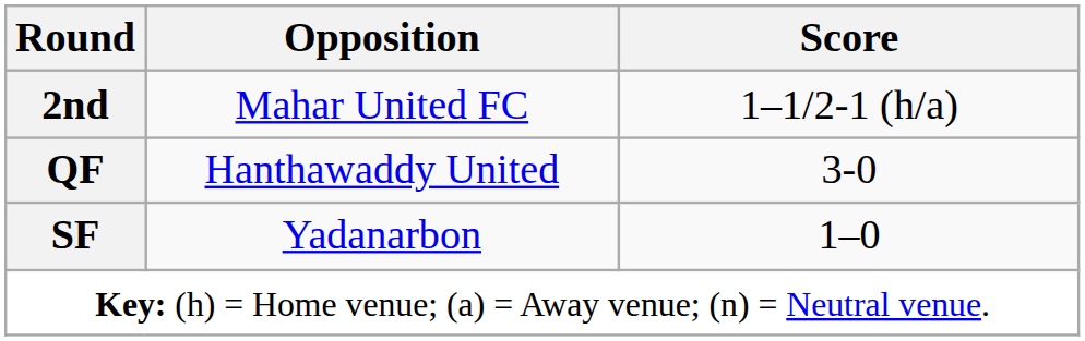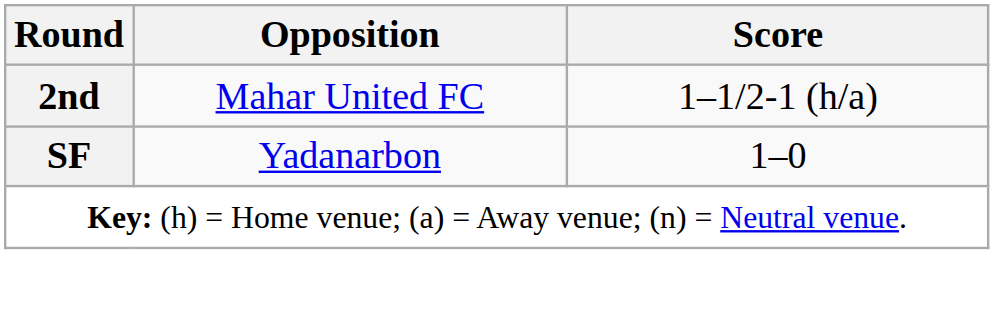 <table class="wikitable plainrowheaders" style="text-align:center;margin:0">
 <tr>
 <th scope="col" style="width:25px">Round</th>
 <th scope="col" style="width:175px">Opposition</th>
 <th scope="col" style="width:170px">Score</th>
 </tr>
 <tr>
 <th scope=row style="text-align:center">2nd</th>
 <td><a href='#'>Mahar United FC</a></td>
 <td>1–1/2-1 (h/a)</td>
 </tr>
 <tr>
-<th scope=row style="text-align:center">QF</th>
-<td><a href='#'>Hanthawaddy United</a></td>
-<td>3-0</td>
-</tr>
-<tr>
 <th scope=row style="text-align:center">SF</th>
 <td><a href='#'>Yadanarbon</a></td>
 <td>1–0</td>
 </tr>
 <tr>
 <td colspan="3" style="background-color:white"><small><strong>Key:</strong> (h) = Home venue; (a) = Away venue; (n) = <a href='#'>Neutral venue</a>.</small></td>
 </tr>
 </table>
